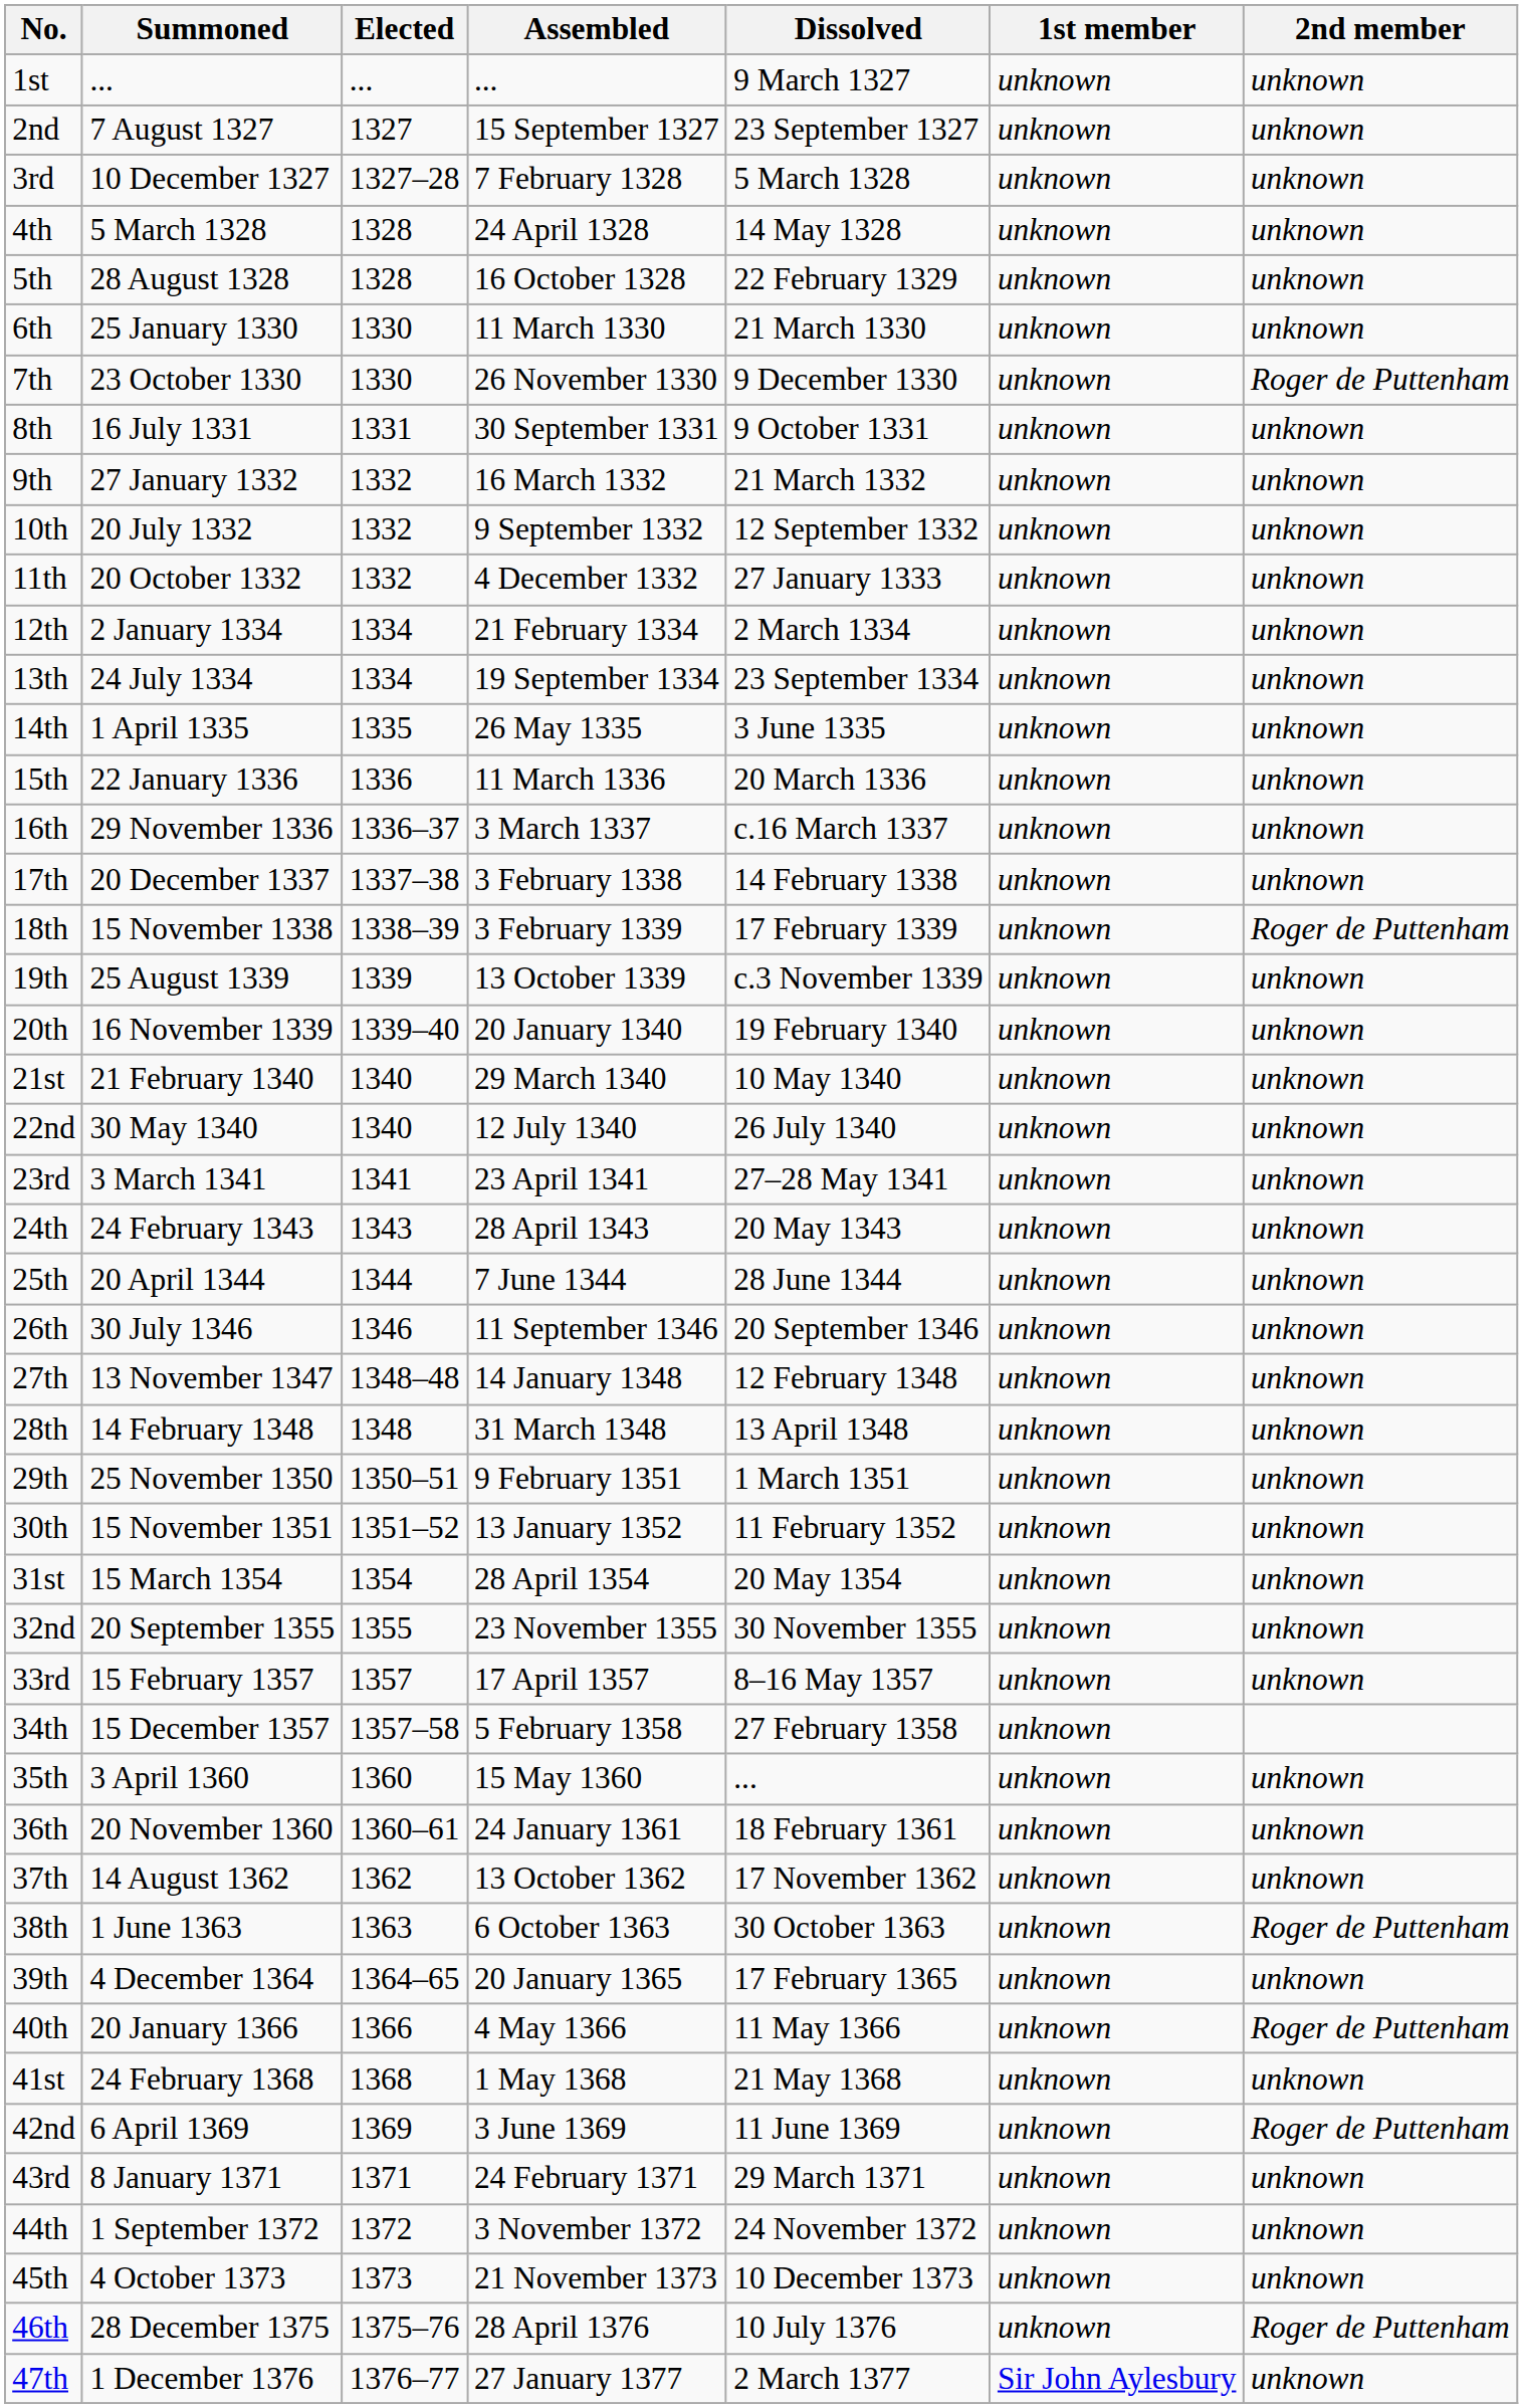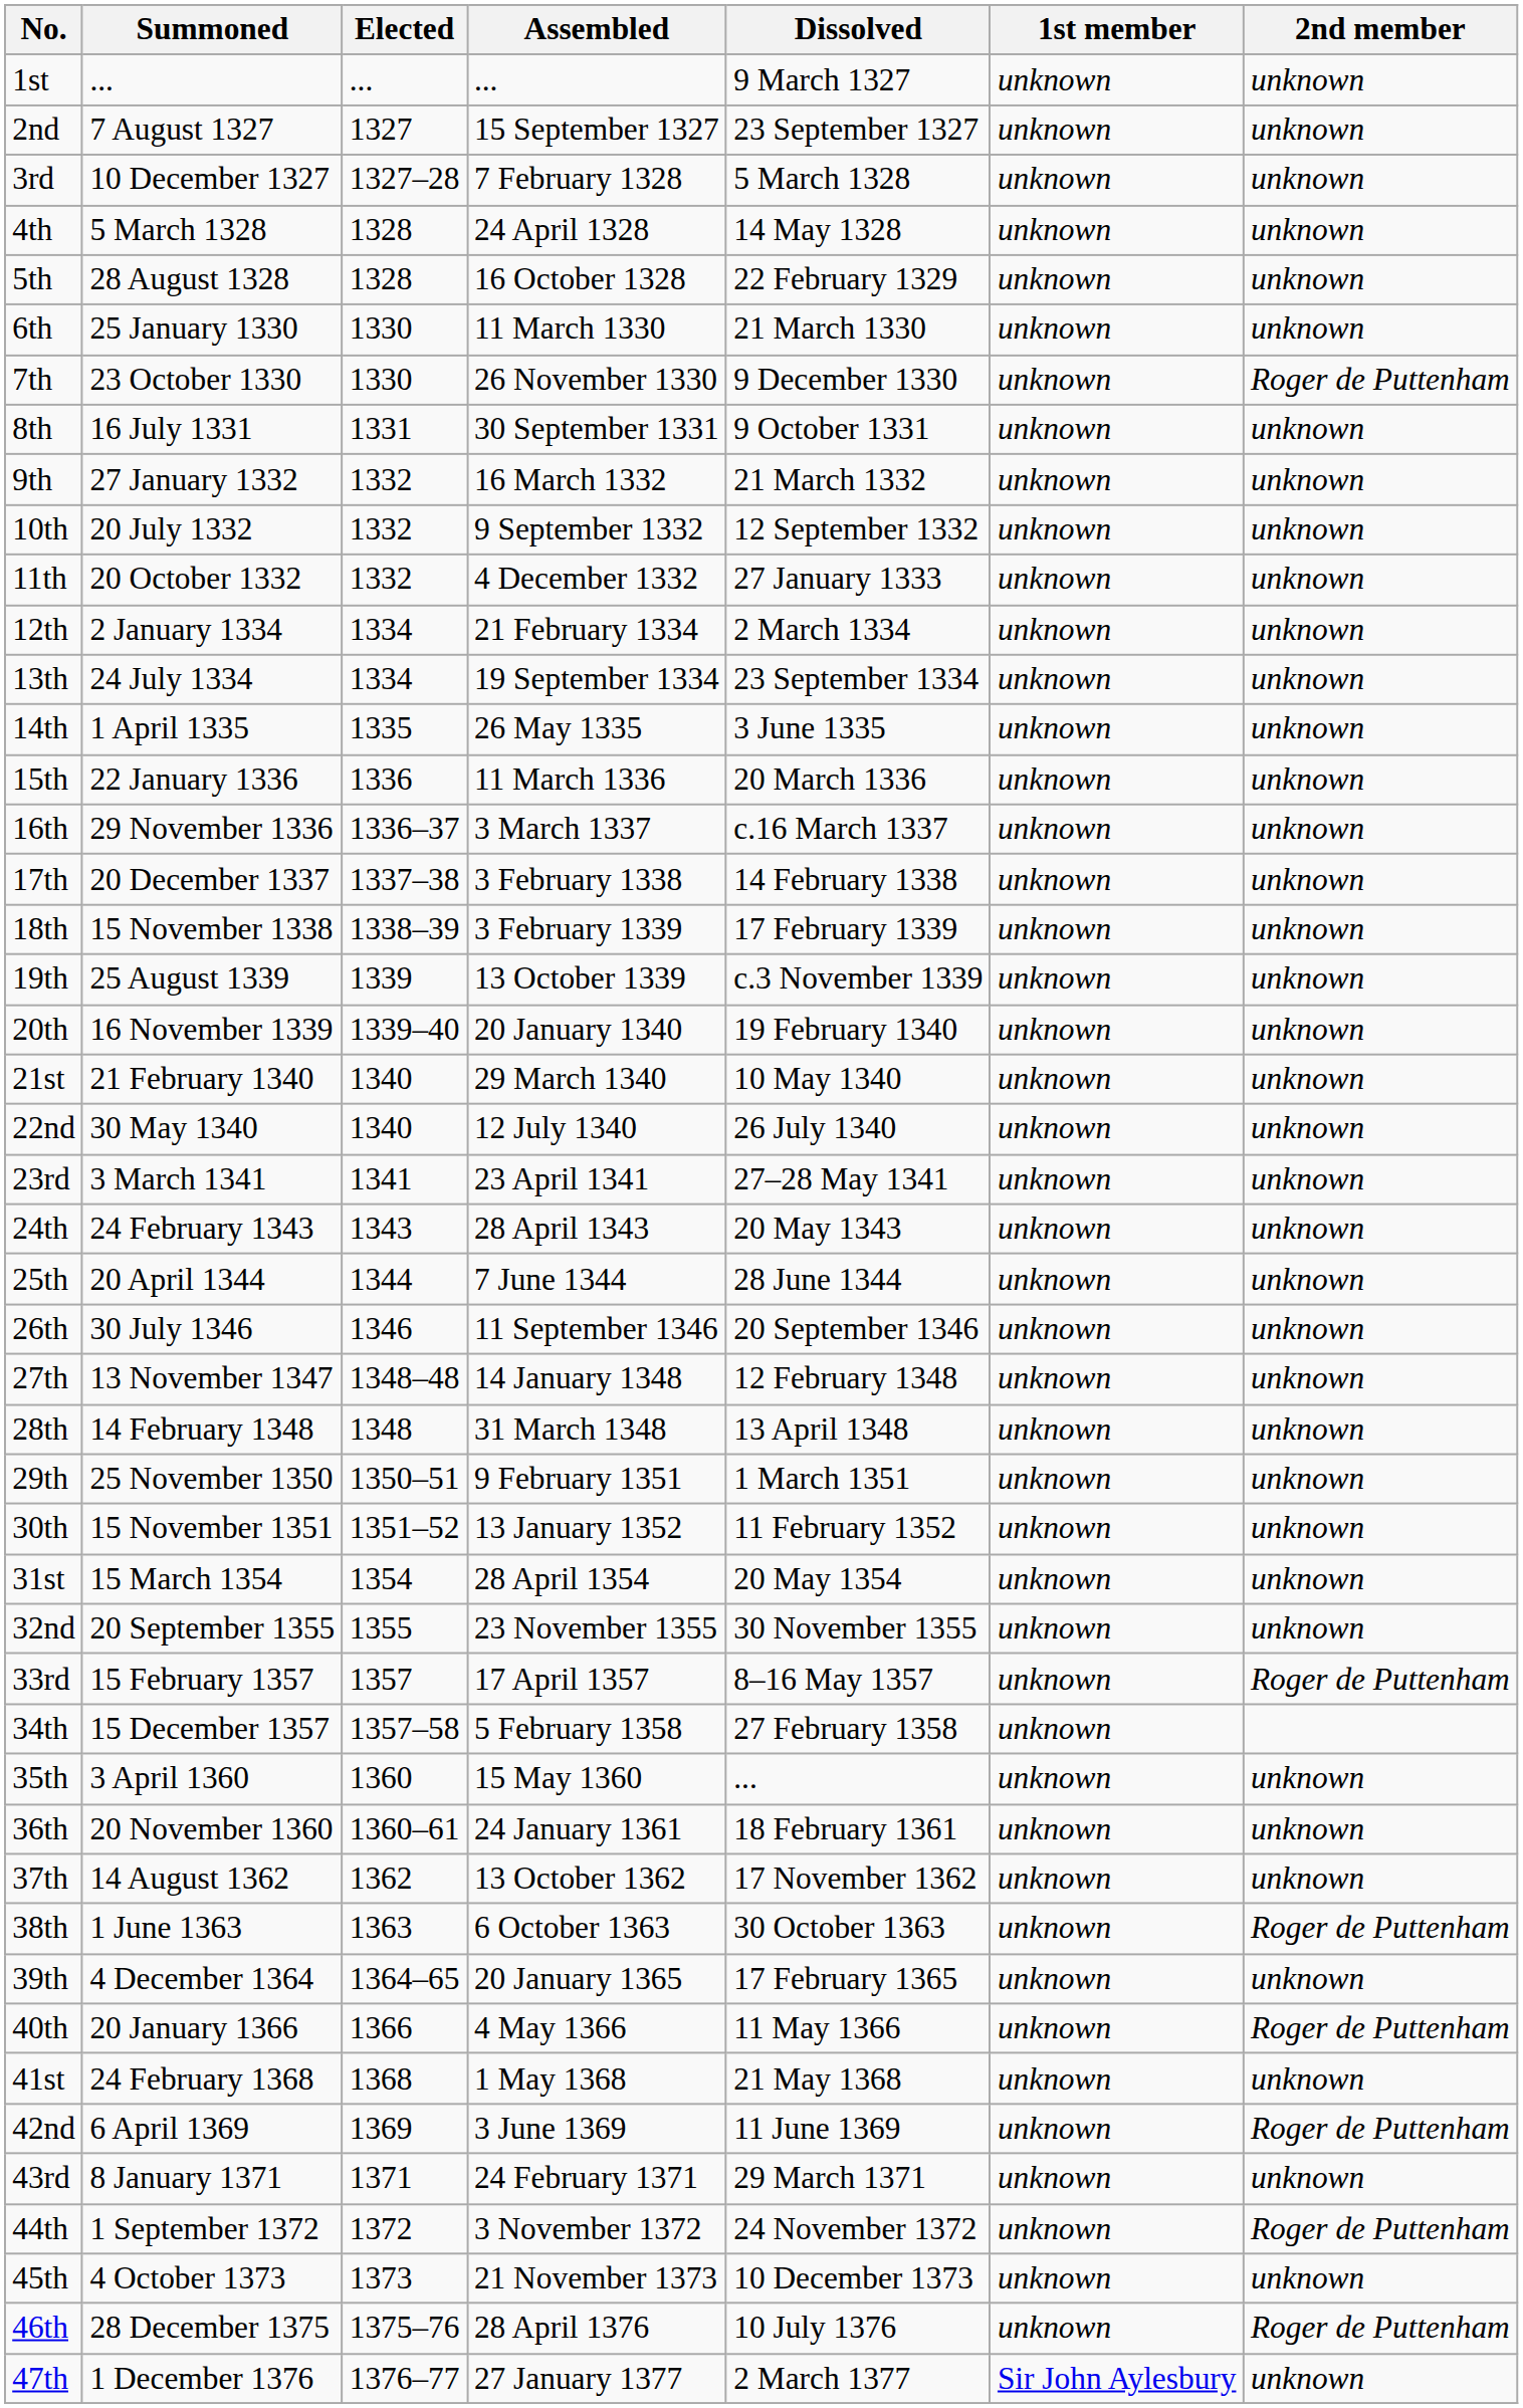 <table class="wikitable">
 <tr>
 <th>No.</th>
 <th>Summoned</th>
 <th>Elected</th>
 <th>Assembled</th>
 <th>Dissolved</th>
 <th>1st member</th>
 <th>2nd member</th>
 </tr>
 <tr>
 <td>1st</td>
 <td>...</td>
 <td>...</td>
 <td>...</td>
 <td>9 March 1327</td>
 <td><em>unknown</em></td>
 <td><em>unknown</em></td>
 </tr>
 <tr>
 <td>2nd</td>
 <td>7 August 1327</td>
 <td>1327</td>
 <td>15 September 1327</td>
 <td>23 September 1327</td>
 <td><em>unknown</em></td>
 <td><em>unknown</em></td>
 </tr>
 <tr>
 <td>3rd</td>
 <td>10 December 1327</td>
 <td>1327–28</td>
 <td>7 February 1328</td>
 <td>5 March 1328</td>
 <td><em>unknown</em></td>
 <td><em>unknown</em></td>
 </tr>
 <tr>
 <td>4th</td>
 <td>5 March 1328</td>
 <td>1328</td>
 <td>24 April 1328</td>
 <td>14 May 1328</td>
 <td><em>unknown</em></td>
 <td><em>unknown</em></td>
 </tr>
 <tr>
 <td>5th</td>
 <td>28 August 1328</td>
 <td>1328</td>
 <td>16 October 1328</td>
 <td>22 February 1329</td>
 <td><em>unknown</em></td>
 <td><em>unknown</em></td>
 </tr>
 <tr>
 <td>6th</td>
 <td>25 January 1330</td>
 <td>1330</td>
 <td>11 March 1330</td>
 <td>21 March 1330</td>
 <td><em>unknown</em></td>
 <td><em>unknown</em></td>
 </tr>
 <tr>
 <td>7th</td>
 <td>23 October 1330</td>
 <td>1330</td>
 <td>26 November 1330</td>
 <td>9 December 1330</td>
 <td><em>unknown</em></td>
 <td><em>Roger de Puttenham</em></td>
 </tr>
 <tr>
 <td>8th</td>
 <td>16 July 1331</td>
 <td>1331</td>
 <td>30 September 1331</td>
 <td>9 October 1331</td>
 <td><em>unknown</em></td>
 <td><em>unknown</em></td>
 </tr>
 <tr>
 <td>9th</td>
 <td>27 January 1332</td>
 <td>1332</td>
 <td>16 March 1332</td>
 <td>21 March 1332</td>
 <td><em>unknown</em></td>
 <td><em>unknown</em></td>
 </tr>
 <tr>
 <td>10th</td>
 <td>20 July 1332</td>
 <td>1332</td>
 <td>9 September 1332</td>
 <td>12 September 1332</td>
 <td><em>unknown</em></td>
 <td><em>unknown</em></td>
 </tr>
 <tr>
 <td>11th</td>
 <td>20 October 1332</td>
 <td>1332</td>
 <td>4 December 1332</td>
 <td>27 January 1333</td>
 <td><em>unknown</em></td>
 <td><em>unknown</em></td>
 </tr>
 <tr>
 <td>12th</td>
 <td>2 January 1334</td>
 <td>1334</td>
 <td>21 February 1334</td>
 <td>2 March 1334</td>
 <td><em>unknown</em></td>
 <td><em>unknown</em></td>
 </tr>
 <tr>
 <td>13th</td>
 <td>24 July 1334</td>
 <td>1334</td>
 <td>19 September 1334</td>
 <td>23 September 1334</td>
 <td><em>unknown</em></td>
 <td><em>unknown</em></td>
 </tr>
 <tr>
 <td>14th</td>
 <td>1 April 1335</td>
 <td>1335</td>
 <td>26 May 1335</td>
 <td>3 June 1335</td>
 <td><em>unknown</em></td>
 <td><em>unknown</em></td>
 </tr>
 <tr>
 <td>15th</td>
 <td>22 January 1336</td>
 <td>1336</td>
 <td>11 March 1336</td>
 <td>20 March 1336</td>
 <td><em>unknown</em></td>
 <td><em>unknown</em></td>
 </tr>
 <tr>
 <td>16th</td>
 <td>29 November 1336</td>
 <td>1336–37</td>
 <td>3 March 1337</td>
 <td>c.16 March 1337</td>
 <td><em>unknown</em></td>
 <td><em>unknown</em></td>
 </tr>
 <tr>
 <td>17th</td>
 <td>20 December 1337</td>
 <td>1337–38</td>
 <td>3 February 1338</td>
 <td>14 February 1338</td>
 <td><em>unknown</em></td>
 <td><em>unknown</em></td>
 </tr>
 <tr>
 <td>18th</td>
 <td>15 November 1338</td>
 <td>1338–39</td>
 <td>3 February 1339</td>
 <td>17 February 1339</td>
 <td><em>unknown</em></td>
-<td><em>Roger de Puttenham</em></td>
+<td><em>unknown</em></td>
 </tr>
 <tr>
 <td>19th</td>
 <td>25 August 1339</td>
 <td>1339</td>
 <td>13 October 1339</td>
 <td>c.3 November 1339</td>
 <td><em>unknown</em></td>
 <td><em>unknown</em></td>
 </tr>
 <tr>
 <td>20th</td>
 <td>16 November 1339</td>
 <td>1339–40</td>
 <td>20 January 1340</td>
 <td>19 February 1340</td>
 <td><em>unknown</em></td>
 <td><em>unknown</em></td>
 </tr>
 <tr>
 <td>21st</td>
 <td>21 February 1340</td>
 <td>1340</td>
 <td>29 March 1340</td>
 <td>10 May 1340</td>
 <td><em>unknown</em></td>
 <td><em>unknown</em></td>
 </tr>
 <tr>
 <td>22nd</td>
 <td>30 May 1340</td>
 <td>1340</td>
 <td>12 July 1340</td>
 <td>26 July 1340</td>
 <td><em>unknown</em></td>
 <td><em>unknown</em></td>
 </tr>
 <tr>
 <td>23rd</td>
 <td>3 March 1341</td>
 <td>1341</td>
 <td>23 April 1341</td>
 <td>27–28 May 1341</td>
 <td><em>unknown</em></td>
 <td><em>unknown</em></td>
 </tr>
 <tr>
 <td>24th</td>
 <td>24 February 1343</td>
 <td>1343</td>
 <td>28 April 1343</td>
 <td>20 May 1343</td>
 <td><em>unknown</em></td>
 <td><em>unknown</em></td>
 </tr>
 <tr>
 <td>25th</td>
 <td>20 April 1344</td>
 <td>1344</td>
 <td>7 June 1344</td>
 <td>28 June 1344</td>
 <td><em>unknown</em></td>
 <td><em>unknown</em></td>
 </tr>
 <tr>
 <td>26th</td>
 <td>30 July 1346</td>
 <td>1346</td>
 <td>11 September 1346</td>
 <td>20 September 1346</td>
 <td><em>unknown</em></td>
 <td><em>unknown</em></td>
 </tr>
 <tr>
 <td>27th</td>
 <td>13 November 1347</td>
 <td>1348–48</td>
 <td>14 January 1348</td>
 <td>12 February 1348</td>
 <td><em>unknown</em></td>
 <td><em>unknown</em></td>
 </tr>
 <tr>
 <td>28th</td>
 <td>14 February 1348</td>
 <td>1348</td>
 <td>31 March 1348</td>
 <td>13 April 1348</td>
 <td><em>unknown</em></td>
 <td><em>unknown</em></td>
 </tr>
 <tr>
 <td>29th</td>
 <td>25 November 1350</td>
 <td>1350–51</td>
 <td>9 February 1351</td>
 <td>1 March 1351</td>
 <td><em>unknown</em></td>
 <td><em>unknown</em></td>
 </tr>
 <tr>
 <td>30th</td>
 <td>15 November 1351</td>
 <td>1351–52</td>
 <td>13 January 1352</td>
 <td>11 February 1352</td>
 <td><em>unknown</em></td>
 <td><em>unknown</em></td>
 </tr>
 <tr>
 <td>31st</td>
 <td>15 March 1354</td>
 <td>1354</td>
 <td>28 April 1354</td>
 <td>20 May 1354</td>
 <td><em>unknown</em></td>
 <td><em>unknown</em></td>
 </tr>
 <tr>
 <td>32nd</td>
 <td>20 September 1355</td>
 <td>1355</td>
 <td>23 November 1355</td>
 <td>30 November 1355</td>
 <td><em>unknown</em></td>
 <td><em>unknown</em></td>
 </tr>
 <tr>
 <td>33rd</td>
 <td>15 February 1357</td>
 <td>1357</td>
 <td>17 April 1357</td>
 <td>8–16 May 1357</td>
 <td><em>unknown</em></td>
-<td><em>unknown</em></td>
+<td><em>Roger de Puttenham</em></td>
 </tr>
 <tr>
 <td>34th</td>
 <td>15 December 1357</td>
 <td>1357–58</td>
 <td>5 February 1358</td>
 <td>27 February 1358</td>
 <td><em>unknown</em></td>
 <td></td>
 </tr>
 <tr>
 <td>35th</td>
 <td>3 April 1360</td>
 <td>1360</td>
 <td>15 May 1360</td>
 <td>...</td>
 <td><em>unknown</em></td>
 <td><em>unknown</em></td>
 </tr>
 <tr>
 <td>36th</td>
 <td>20 November 1360</td>
 <td>1360–61</td>
 <td>24 January 1361</td>
 <td>18 February 1361</td>
 <td><em>unknown</em></td>
 <td><em>unknown</em></td>
 </tr>
 <tr>
 <td>37th</td>
 <td>14 August 1362</td>
 <td>1362</td>
 <td>13 October 1362</td>
 <td>17 November 1362</td>
 <td><em>unknown</em></td>
 <td><em>unknown</em></td>
 </tr>
 <tr>
 <td>38th</td>
 <td>1 June 1363</td>
 <td>1363</td>
 <td>6 October 1363</td>
 <td>30 October 1363</td>
 <td><em>unknown</em></td>
 <td><em>Roger de Puttenham</em></td>
 </tr>
 <tr>
 <td>39th</td>
 <td>4 December 1364</td>
 <td>1364–65</td>
 <td>20 January 1365</td>
 <td>17 February 1365</td>
 <td><em>unknown</em></td>
 <td><em>unknown</em></td>
 </tr>
 <tr>
 <td>40th</td>
 <td>20 January 1366</td>
 <td>1366</td>
 <td>4 May 1366</td>
 <td>11 May 1366</td>
 <td><em>unknown</em></td>
 <td><em>Roger de Puttenham</em></td>
 </tr>
 <tr>
 <td>41st</td>
 <td>24 February 1368</td>
 <td>1368</td>
 <td>1 May 1368</td>
 <td>21 May 1368</td>
 <td><em>unknown</em></td>
 <td><em>unknown</em></td>
 </tr>
 <tr>
 <td>42nd</td>
 <td>6 April 1369</td>
 <td>1369</td>
 <td>3 June 1369</td>
 <td>11 June 1369</td>
 <td><em>unknown</em></td>
 <td><em>Roger de Puttenham</em></td>
 </tr>
 <tr>
 <td>43rd</td>
 <td>8 January 1371</td>
 <td>1371</td>
 <td>24 February 1371</td>
 <td>29 March 1371</td>
 <td><em>unknown</em></td>
 <td><em>unknown</em></td>
 </tr>
 <tr>
 <td>44th</td>
 <td>1 September 1372</td>
 <td>1372</td>
 <td>3 November 1372</td>
 <td>24 November 1372</td>
 <td><em>unknown</em></td>
-<td><em>unknown</em></td>
+<td><em>Roger de Puttenham</em></td>
 </tr>
 <tr>
 <td>45th</td>
 <td>4 October 1373</td>
 <td>1373</td>
 <td>21 November 1373</td>
 <td>10 December 1373</td>
 <td><em>unknown</em></td>
 <td><em>unknown</em></td>
 </tr>
 <tr>
 <td><a href='#'>46th</a></td>
 <td>28 December 1375</td>
 <td>1375–76</td>
 <td>28 April 1376</td>
 <td>10 July 1376</td>
 <td><em>unknown</em></td>
 <td><em>Roger de Puttenham</em></td>
 </tr>
 <tr>
 <td><a href='#'>47th</a></td>
 <td>1 December 1376</td>
 <td>1376–77</td>
 <td>27 January 1377</td>
 <td>2 March 1377</td>
 <td><a href='#'>Sir John Aylesbury</a></td>
 <td><em>unknown</em></td>
 </tr>
 <tr>
 </tr>
 </table>
